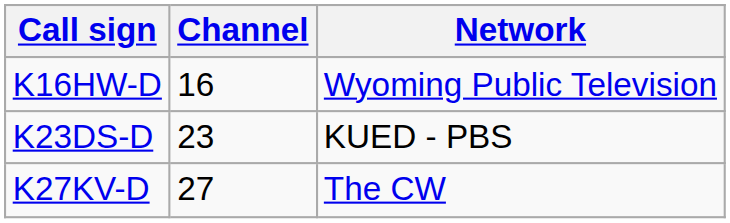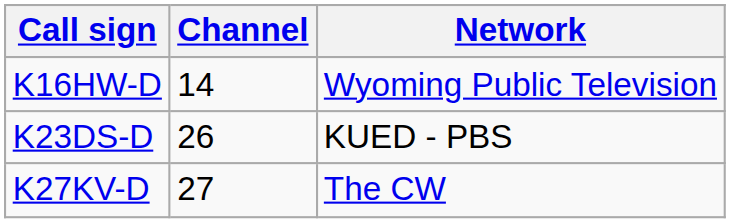 <table class="wikitable sortable">
 <tr>
 <th><a href='#'>Call sign</a></th>
 <th data-sort-type="number"><a href='#'>Channel</a></th>
 <th><a href='#'>Network</a></th>
 </tr>
 <tr>
 <td><a href='#'>K16HW-D</a></td>
-<td>16</td>
+<td>14</td>
 <td><a href='#'>Wyoming Public Television</a></td>
 </tr>
 <tr>
 <td><a href='#'>K23DS-D</a></td>
-<td>23</td>
+<td>26</td>
 <td>KUED - PBS</td>
 </tr>
 <tr>
 <td><a href='#'>K27KV-D</a></td>
 <td>27</td>
 <td><a href='#'>The CW</a></td>
 </tr>
 </table>
